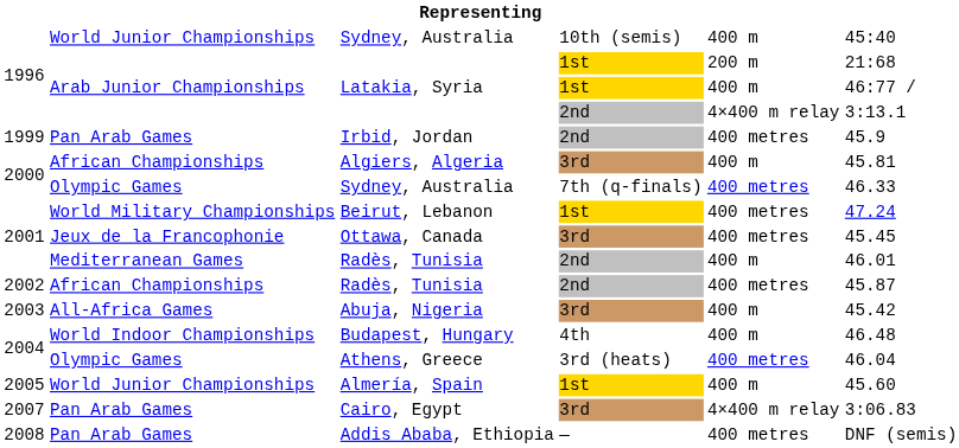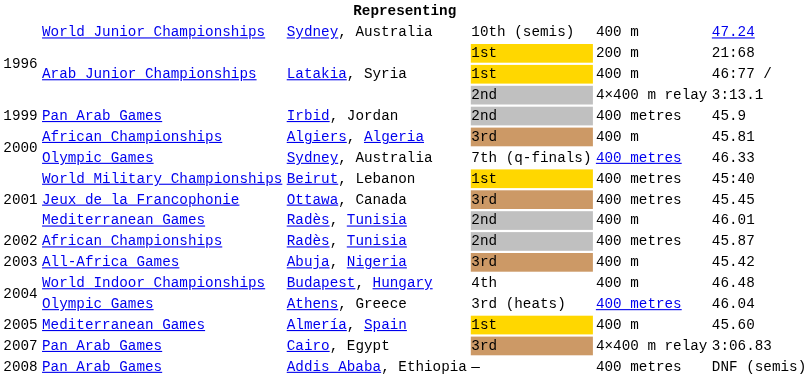 <table>
 <tr>
 <th colspan="6">Representing </th>
 </tr>
 <tr>
 <td rowspan=4>1996</td>
 <td><a href='#'>World Junior Championships</a></td>
 <td><a href='#'>Sydney</a>, Australia</td>
 <td>10th (semis)</td>
 <td>400 m</td>
-<td>45:40 </td>
+<td><a href='#'>47.24</a> </td>
 </tr>
 <tr>
 <td rowspan=3><a href='#'>Arab Junior Championships</a></td>
 <td rowspan=3><a href='#'>Latakia</a>, Syria</td>
 <td bgcolor="gold">1st</td>
 <td>200 m</td>
 <td>21:68 </td>
 </tr>
 <tr>
 <td bgcolor="gold">1st</td>
 <td>400 m</td>
 <td>46:77  / </td>
 </tr>
 <tr>
 <td bgcolor=silver>2nd</td>
 <td>4×400 m relay</td>
 <td>3:13.1</td>
 </tr>
 <tr>
 <td>1999</td>
 <td><a href='#'>Pan Arab Games</a></td>
 <td><a href='#'>Irbid</a>, Jordan</td>
 <td bgcolor=silver>2nd</td>
 <td>400 metres</td>
 <td>45.9</td>
 </tr>
 <tr>
 <td rowspan=2>2000</td>
 <td><a href='#'>African Championships</a></td>
 <td><a href='#'>Algiers</a>, <a href='#'>Algeria</a></td>
 <td bgcolor="cc9966">3rd</td>
 <td>400 m</td>
 <td>45.81</td>
 </tr>
 <tr>
 <td><a href='#'>Olympic Games</a></td>
 <td><a href='#'>Sydney</a>, Australia</td>
 <td>7th (q-finals)</td>
 <td><a href='#'>400 metres</a></td>
 <td>46.33</td>
 </tr>
 <tr>
 <td rowspan=3>2001</td>
 <td><a href='#'>World Military Championships</a></td>
 <td><a href='#'>Beirut</a>, Lebanon</td>
 <td bgcolor=gold>1st</td>
 <td>400 metres</td>
-<td><a href='#'>47.24</a> </td>
+<td>45:40 </td>
 </tr>
 <tr>
 <td><a href='#'>Jeux de la Francophonie</a></td>
 <td><a href='#'>Ottawa</a>, Canada</td>
 <td bgcolor=cc9966>3rd</td>
 <td>400 metres</td>
 <td>45.45</td>
 </tr>
 <tr>
 <td><a href='#'>Mediterranean Games</a></td>
 <td><a href='#'>Radès</a>, <a href='#'>Tunisia</a></td>
 <td bgcolor="silver">2nd</td>
 <td>400 m</td>
 <td>46.01</td>
 </tr>
 <tr>
 <td>2002</td>
 <td><a href='#'>African Championships</a></td>
 <td><a href='#'>Radès</a>, <a href='#'>Tunisia</a></td>
 <td bgcolor="silver">2nd</td>
 <td>400 metres</td>
 <td>45.87</td>
 </tr>
 <tr>
 <td>2003</td>
 <td><a href='#'>All-Africa Games</a></td>
 <td><a href='#'>Abuja</a>, <a href='#'>Nigeria</a></td>
 <td bgcolor="cc9966">3rd</td>
 <td>400 m</td>
 <td>45.42</td>
 </tr>
 <tr>
 <td rowspan=2>2004</td>
 <td><a href='#'>World Indoor Championships</a></td>
 <td><a href='#'>Budapest</a>, <a href='#'>Hungary</a></td>
 <td>4th</td>
 <td>400 m</td>
 <td>46.48</td>
 </tr>
 <tr>
 <td><a href='#'>Olympic Games</a></td>
 <td><a href='#'>Athens</a>, Greece</td>
 <td>3rd (heats)</td>
 <td><a href='#'>400 metres</a></td>
 <td>46.04</td>
 </tr>
 <tr>
 <td>2005</td>
-<td><a href='#'>World Junior Championships</a></td>
+<td><a href='#'>Mediterranean Games</a></td>
 <td><a href='#'>Almería</a>, <a href='#'>Spain</a></td>
 <td bgcolor="gold">1st</td>
 <td>400 m</td>
 <td>45.60</td>
 </tr>
 <tr>
 <td>2007</td>
 <td><a href='#'>Pan Arab Games</a></td>
 <td><a href='#'>Cairo</a>, Egypt</td>
 <td bgcolor=cc9966>3rd</td>
 <td>4×400 m relay</td>
 <td>3:06.83</td>
 </tr>
 <tr>
 <td>2008</td>
 <td><a href='#'>Pan Arab Games</a></td>
 <td><a href='#'>Addis Ababa</a>, Ethiopia</td>
 <td>—</td>
 <td>400 metres</td>
 <td>DNF (semis)</td>
 </tr>
 </table>
